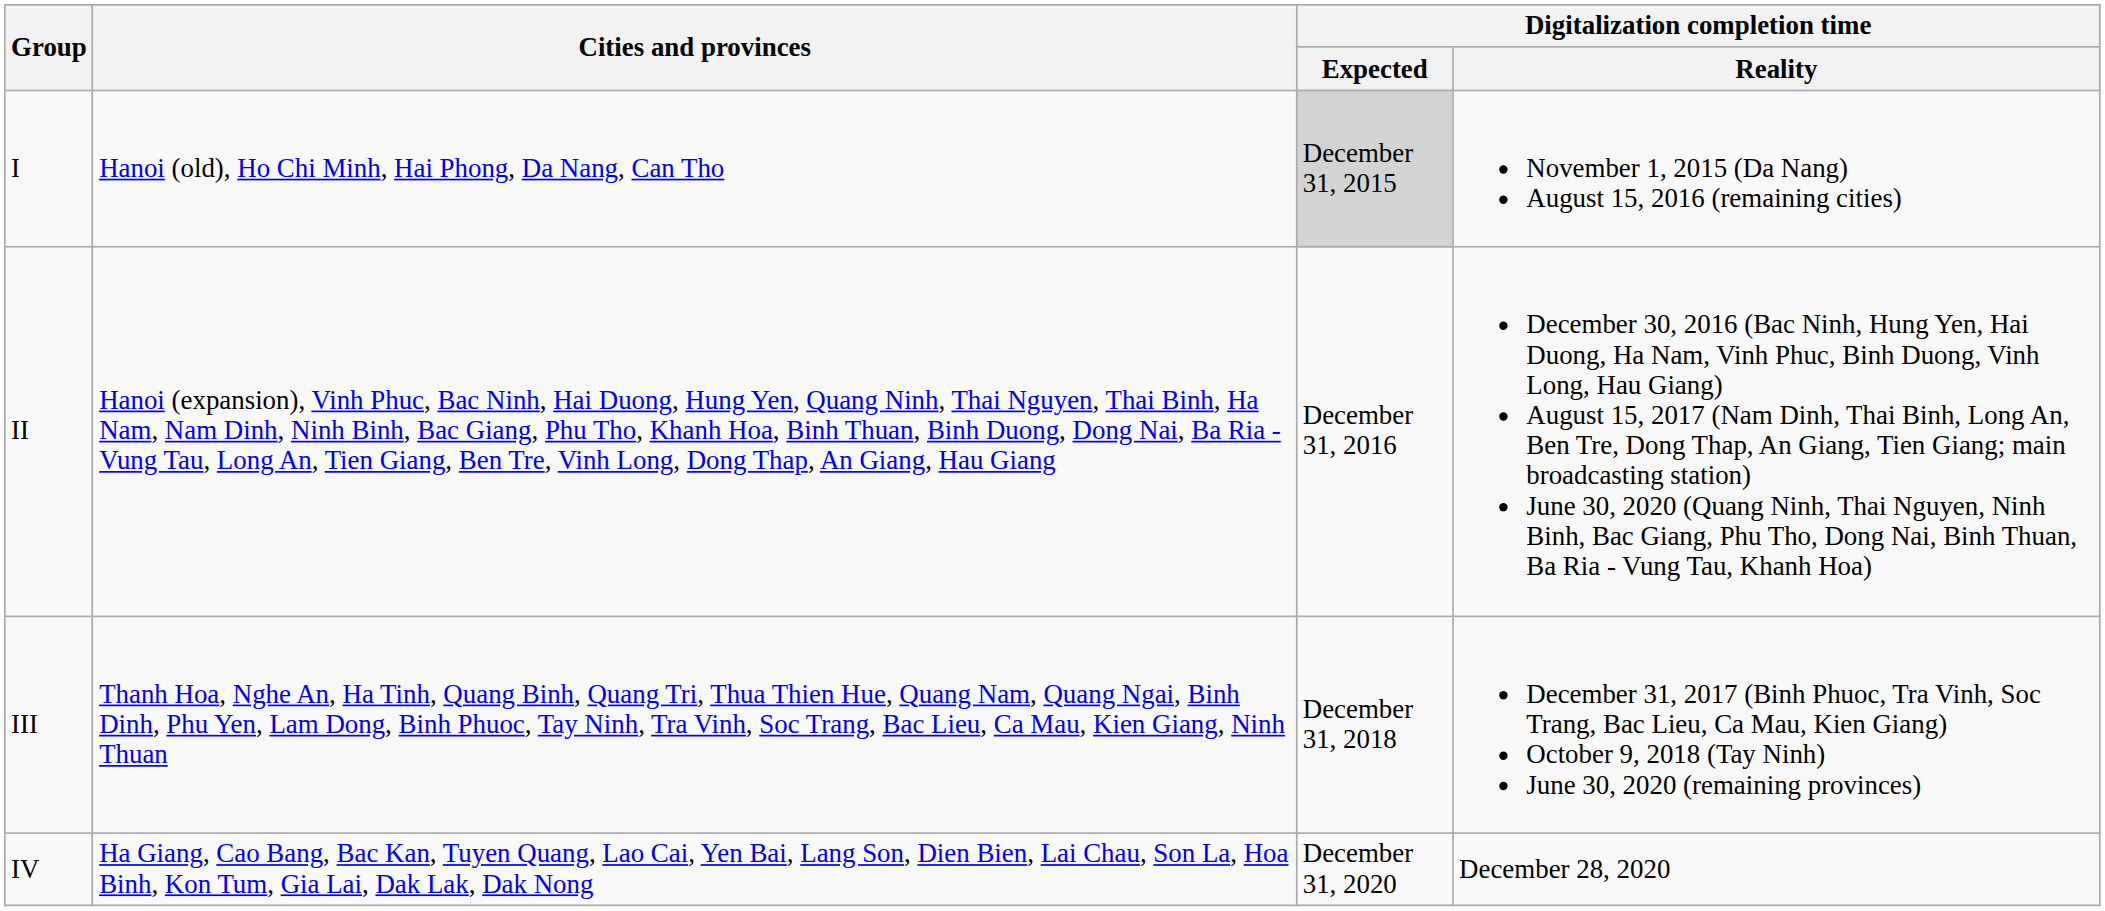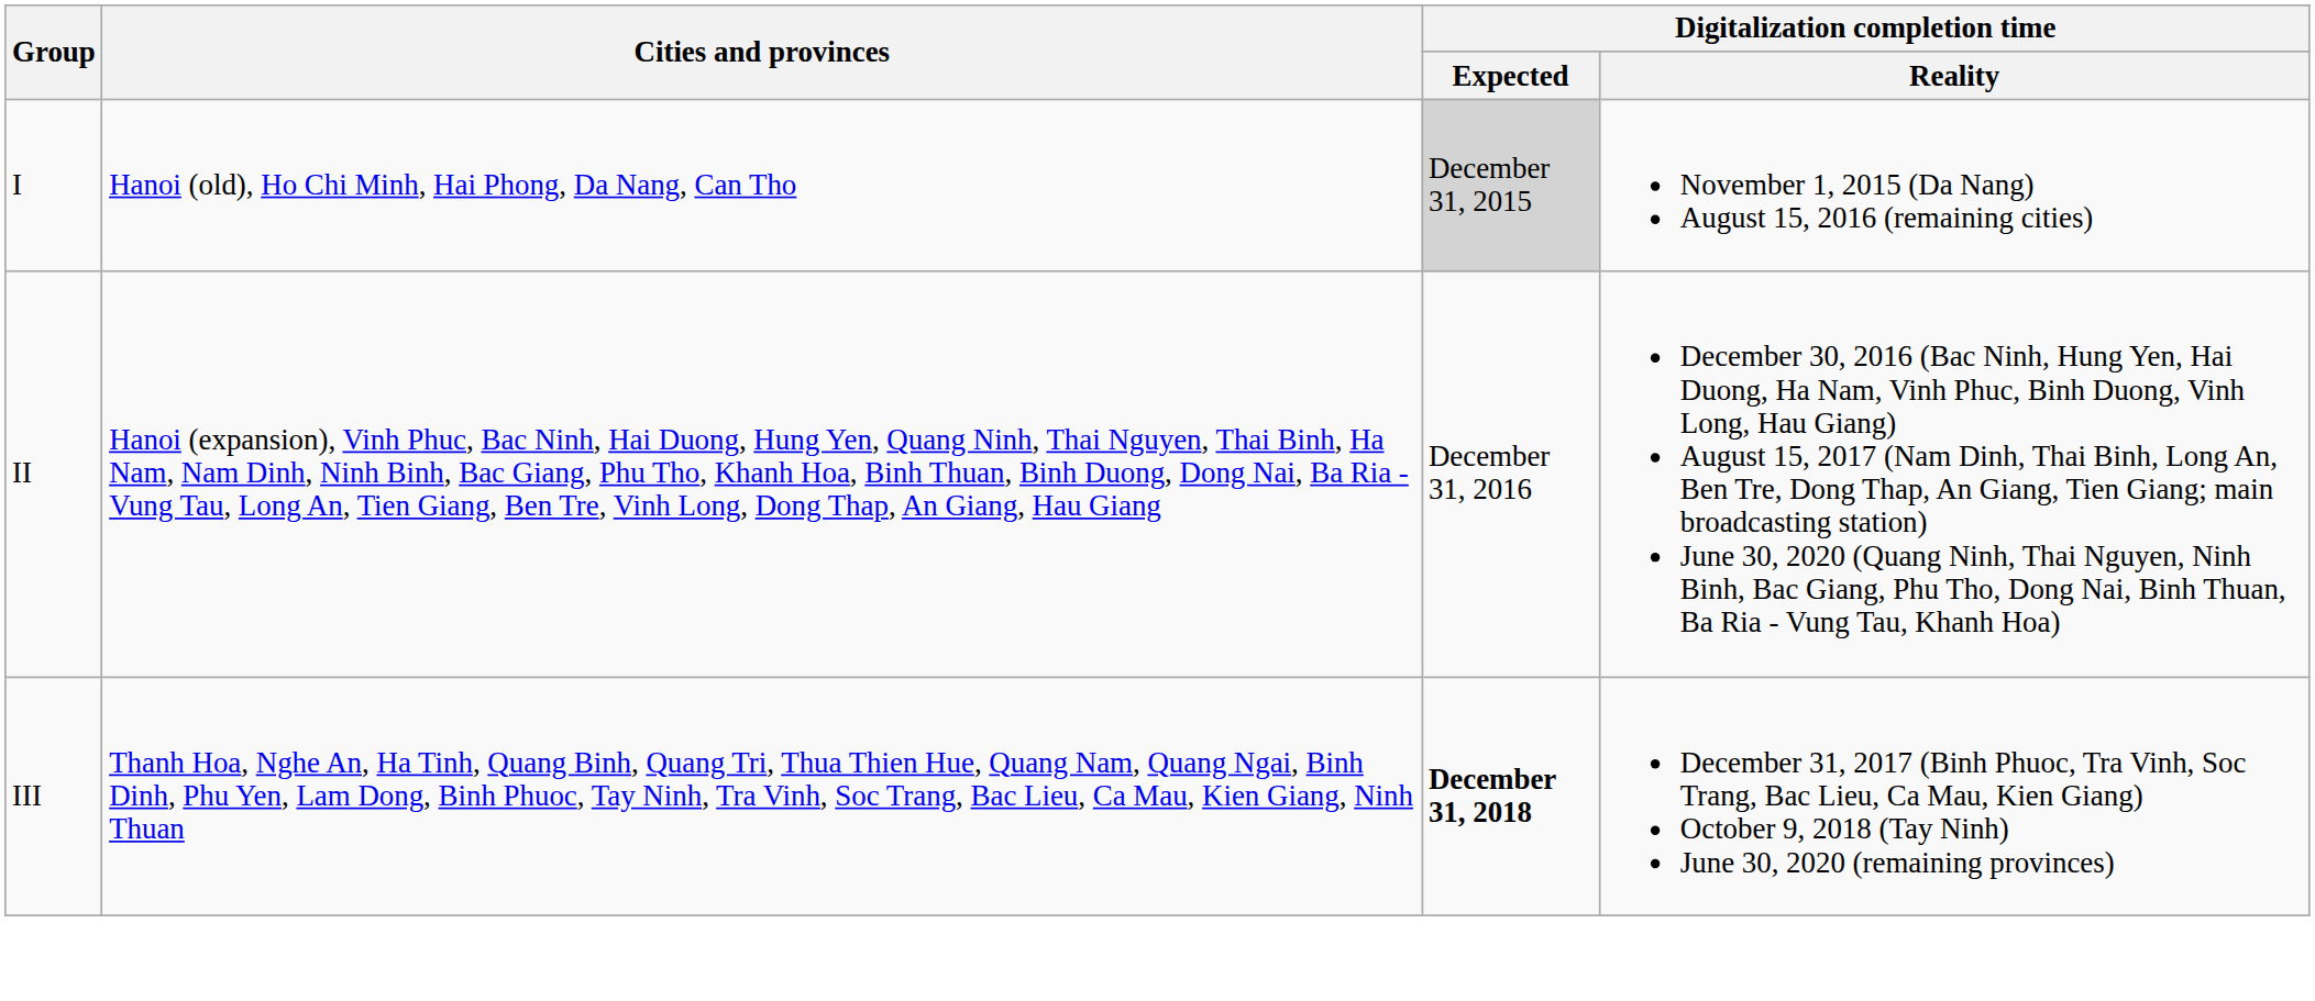 <table class="wikitable">
 <tr>
 <th rowspan="2">Group</th>
 <th rowspan="2">Cities and provinces</th>
 <th colspan="2">Digitalization completion time</th>
 </tr>
 <tr>
 <th>Expected</th>
 <th>Reality</th>
 </tr>
 <tr>
 <td>I</td>
 <td><a href='#'>Hanoi</a> (old), <a href='#'>Ho Chi Minh</a>, <a href='#'>Hai Phong</a>, <a href='#'>Da Nang</a>, <a href='#'>Can Tho</a></td>
 <td style="background: lightgrey;">December 31, 2015</td>
 <td><br><ul><li>November 1, 2015 (Da Nang)</li><li>August 15, 2016 (remaining cities)</li></ul></td>
 </tr>
 <tr>
 <td>II</td>
 <td><a href='#'>Hanoi</a> (expansion), <a href='#'>Vinh Phuc</a>, <a href='#'>Bac Ninh</a>, <a href='#'>Hai Duong</a>, <a href='#'>Hung Yen</a>, <a href='#'>Quang Ninh</a>, <a href='#'>Thai Nguyen</a>, <a href='#'>Thai Binh</a>, <a href='#'>Ha Nam</a>, <a href='#'>Nam Dinh</a>, <a href='#'>Ninh Binh</a>, <a href='#'>Bac Giang</a>, <a href='#'>Phu Tho</a>, <a href='#'>Khanh Hoa</a>, <a href='#'>Binh Thuan</a>, <a href='#'>Binh Duong</a>, <a href='#'>Dong Nai</a>, <a href='#'>Ba Ria - Vung Tau</a>, <a href='#'>Long An</a>, <a href='#'>Tien Giang</a>, <a href='#'>Ben Tre</a>, <a href='#'>Vinh Long</a>, <a href='#'>Dong Thap</a>, <a href='#'>An Giang</a>, <a href='#'>Hau Giang</a></td>
 <td>December 31, 2016</td>
 <td><br><ul><li>December 30, 2016 (Bac Ninh, Hung Yen, Hai Duong, Ha Nam, Vinh Phuc, Binh Duong, Vinh Long, Hau Giang)</li><li>August 15, 2017 (Nam Dinh, Thai Binh, Long An, Ben Tre, Dong Thap, An Giang, Tien Giang; main broadcasting station)</li><li>June 30, 2020 (Quang Ninh, Thai Nguyen, Ninh Binh, Bac Giang, Phu Tho, Dong Nai, Binh Thuan, Ba Ria - Vung Tau, Khanh Hoa)</li></ul></td>
 </tr>
 <tr>
 <td>III</td>
 <td><a href='#'>Thanh Hoa</a>, <a href='#'>Nghe An</a>, <a href='#'>Ha Tinh</a>, <a href='#'>Quang Binh</a>, <a href='#'>Quang Tri</a>, <a href='#'>Thua Thien Hue</a>, <a href='#'>Quang Nam</a>, <a href='#'>Quang Ngai</a>, <a href='#'>Binh Dinh</a>, <a href='#'>Phu Yen</a>, <a href='#'>Lam Dong</a>, <a href='#'>Binh Phuoc</a>, <a href='#'>Tay Ninh</a>, <a href='#'>Tra Vinh</a>, <a href='#'>Soc Trang</a>, <a href='#'>Bac Lieu</a>, <a href='#'>Ca Mau</a>, <a href='#'>Kien Giang</a>, <a href='#'>Ninh Thuan</a></td>
-<td>December 31, 2018</td>
+<td><strong>December 31, 2018</strong></td>
 <td><br><ul><li>December 31, 2017 (Binh Phuoc, Tra Vinh, Soc Trang, Bac Lieu, Ca Mau, Kien Giang)</li><li>October 9, 2018 (Tay Ninh)</li><li>June 30, 2020 (remaining provinces)</li></ul></td>
 </tr>
-<tr>
-<td>IV</td>
-<td><a href='#'>Ha Giang</a>, <a href='#'>Cao Bang</a>, <a href='#'>Bac Kan</a>, <a href='#'>Tuyen Quang</a>, <a href='#'>Lao Cai</a>, <a href='#'>Yen Bai</a>, <a href='#'>Lang Son</a>, <a href='#'>Dien Bien</a>, <a href='#'>Lai Chau</a>, <a href='#'>Son La</a>, <a href='#'>Hoa Binh</a>, <a href='#'>Kon Tum</a>, <a href='#'>Gia Lai</a>, <a href='#'>Dak Lak</a>, <a href='#'>Dak Nong</a></td>
-<td>December 31, 2020</td>
-<td>December 28, 2020</td>
-</tr>
 </table>
